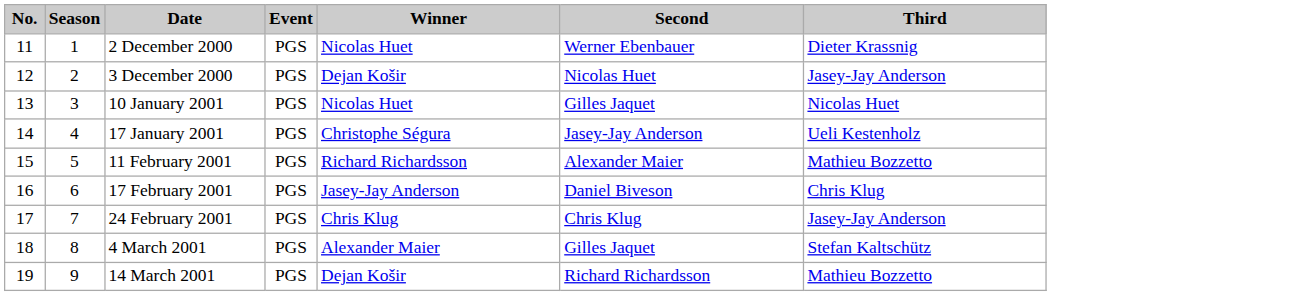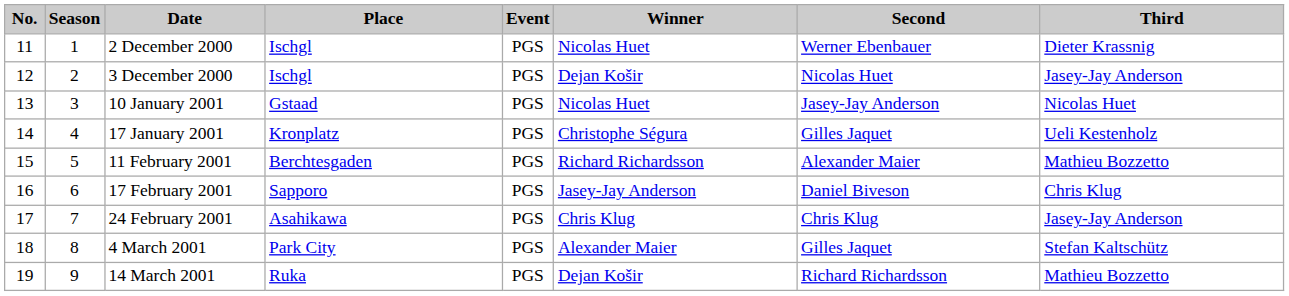 <table class="wikitable plainrowheaders" style="background:#fff; font-size:86%; border:grey solid 1px; border-collapse:collapse;">
 <tr style="background:#ccc; text-align:center;">
 <th scope="col" style="background:#ccc; width:25px;">No.</th>
 <th scope="col" style="background:#ccc; width:30px;">Season</th>
 <th scope="col" style="background:#ccc; width:120px;">Date</th>
+<th scope="col" style="background:#ccc; width:180px;">Place</th>
 <th scope="col" style="background:#ccc; width:15px;">Event</th>
 <th scope="col" style="background:#ccc; width:185px;">Winner</th>
 <th scope="col" style="background:#ccc; width:185px;">Second</th>
 <th scope="col" style="background:#ccc; width:185px;">Third</th>
 </tr>
 <tr>
 <td align=center>11</td>
 <td align=center>1</td>
 <td>2 December 2000</td>
+<td> <a href='#'>Ischgl</a></td>
 <td align=center>PGS</td>
 <td> <a href='#'>Nicolas Huet</a></td>
 <td> <a href='#'>Werner Ebenbauer</a></td>
 <td> <a href='#'>Dieter Krassnig</a></td>
 </tr>
 <tr>
 <td align=center>12</td>
 <td align=center>2</td>
 <td>3 December 2000</td>
+<td> <a href='#'>Ischgl</a></td>
 <td align=center>PGS</td>
 <td> <a href='#'>Dejan Košir</a></td>
 <td> <a href='#'>Nicolas Huet</a></td>
 <td> <a href='#'>Jasey-Jay Anderson</a></td>
 </tr>
 <tr>
 <td align=center>13</td>
 <td align=center>3</td>
 <td>10 January 2001</td>
+<td> <a href='#'>Gstaad</a></td>
 <td align=center>PGS</td>
 <td> <a href='#'>Nicolas Huet</a></td>
-<td> <a href='#'>Gilles Jaquet</a></td>
+<td> <a href='#'>Jasey-Jay Anderson</a></td>
 <td> <a href='#'>Nicolas Huet</a></td>
 </tr>
 <tr>
 <td align=center>14</td>
 <td align=center>4</td>
 <td>17 January 2001</td>
+<td> <a href='#'>Kronplatz</a></td>
 <td align=center>PGS</td>
 <td> <a href='#'>Christophe Ségura</a></td>
-<td> <a href='#'>Jasey-Jay Anderson</a></td>
+<td> <a href='#'>Gilles Jaquet</a></td>
 <td> <a href='#'>Ueli Kestenholz</a></td>
 </tr>
 <tr>
 <td align=center>15</td>
 <td align=center>5</td>
 <td>11 February 2001</td>
+<td> <a href='#'>Berchtesgaden</a></td>
 <td align=center>PGS</td>
 <td> <a href='#'>Richard Richardsson</a></td>
 <td> <a href='#'>Alexander Maier</a></td>
 <td> <a href='#'>Mathieu Bozzetto</a></td>
 </tr>
 <tr>
 <td align=center>16</td>
 <td align=center>6</td>
 <td>17 February 2001</td>
+<td> <a href='#'>Sapporo</a></td>
 <td align=center>PGS</td>
 <td> <a href='#'>Jasey-Jay Anderson</a></td>
 <td> <a href='#'>Daniel Biveson</a></td>
 <td> <a href='#'>Chris Klug</a></td>
 </tr>
 <tr>
 <td align=center>17</td>
 <td align=center>7</td>
 <td>24 February 2001</td>
+<td> <a href='#'>Asahikawa</a></td>
 <td align=center>PGS</td>
 <td> <a href='#'>Chris Klug</a></td>
 <td> <a href='#'>Chris Klug</a></td>
 <td> <a href='#'>Jasey-Jay Anderson</a></td>
 </tr>
 <tr>
 <td align=center>18</td>
 <td align=center>8</td>
 <td>4 March 2001</td>
+<td> <a href='#'>Park City</a></td>
 <td align=center>PGS</td>
 <td> <a href='#'>Alexander Maier</a></td>
 <td> <a href='#'>Gilles Jaquet</a></td>
 <td> <a href='#'>Stefan Kaltschütz</a></td>
 </tr>
 <tr>
 <td align=center>19</td>
 <td align=center>9</td>
 <td>14 March 2001</td>
+<td> <a href='#'>Ruka</a></td>
 <td align=center>PGS</td>
 <td> <a href='#'>Dejan Košir</a></td>
 <td> <a href='#'>Richard Richardsson</a></td>
 <td> <a href='#'>Mathieu Bozzetto</a></td>
 </tr>
 </table>
